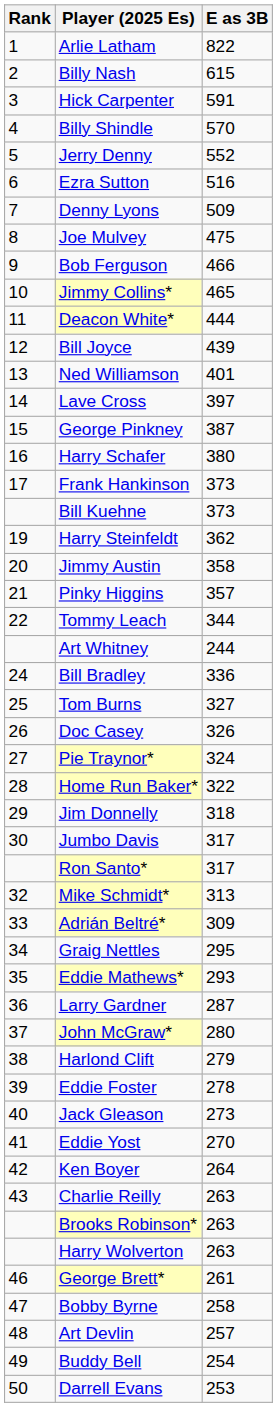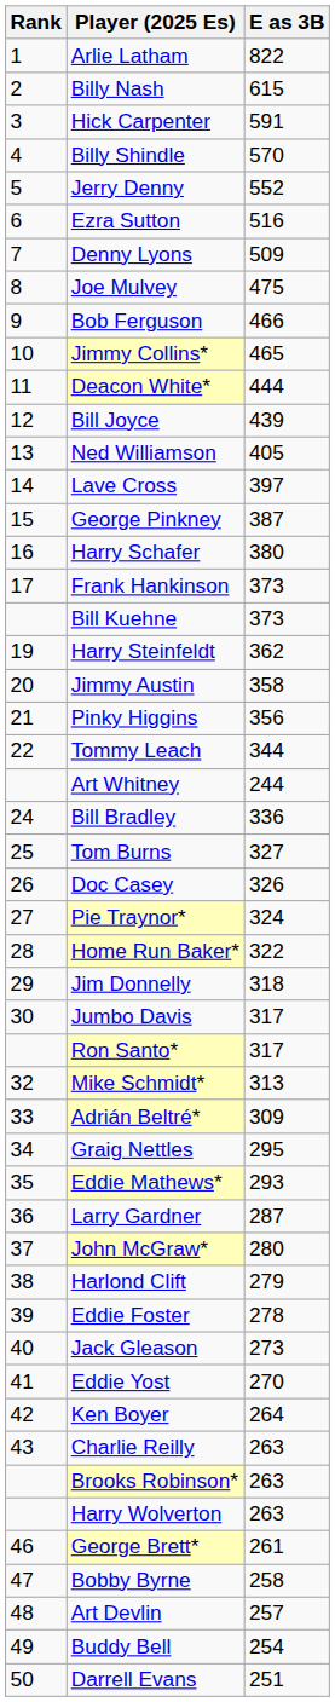 <table class="wikitable" style="float:left;">
 <tr>
 <th>Rank</th>
 <th>Player (2025 Es)</th>
 <th>E as 3B</th>
 </tr>
 <tr>
 <td>1</td>
 <td><a href='#'>Arlie Latham</a></td>
 <td>822</td>
 </tr>
 <tr>
 <td>2</td>
 <td><a href='#'>Billy Nash</a></td>
 <td>615</td>
 </tr>
 <tr>
 <td>3</td>
 <td><a href='#'>Hick Carpenter</a></td>
 <td>591</td>
 </tr>
 <tr>
 <td>4</td>
 <td><a href='#'>Billy Shindle</a></td>
 <td>570</td>
 </tr>
 <tr>
 <td>5</td>
 <td><a href='#'>Jerry Denny</a></td>
 <td>552</td>
 </tr>
 <tr>
 <td>6</td>
 <td><a href='#'>Ezra Sutton</a></td>
 <td>516</td>
 </tr>
 <tr>
 <td>7</td>
 <td><a href='#'>Denny Lyons</a></td>
 <td>509</td>
 </tr>
 <tr>
 <td>8</td>
 <td><a href='#'>Joe Mulvey</a></td>
 <td>475</td>
 </tr>
 <tr>
 <td>9</td>
 <td><a href='#'>Bob Ferguson</a></td>
 <td>466</td>
 </tr>
 <tr>
 <td>10</td>
 <td style="background:#ffffbb;"><a href='#'>Jimmy Collins</a>*</td>
 <td>465</td>
 </tr>
 <tr>
 <td>11</td>
 <td style="background:#ffffbb;"><a href='#'>Deacon White</a>*</td>
 <td>444</td>
 </tr>
 <tr>
 <td>12</td>
 <td><a href='#'>Bill Joyce</a></td>
 <td>439</td>
 </tr>
 <tr>
 <td>13</td>
 <td><a href='#'>Ned Williamson</a></td>
-<td>401</td>
+<td>405</td>
 </tr>
 <tr>
 <td>14</td>
 <td><a href='#'>Lave Cross</a></td>
 <td>397</td>
 </tr>
 <tr>
 <td>15</td>
 <td><a href='#'>George Pinkney</a></td>
 <td>387</td>
 </tr>
 <tr>
 <td>16</td>
 <td><a href='#'>Harry Schafer</a></td>
 <td>380</td>
 </tr>
 <tr>
 <td>17</td>
 <td><a href='#'>Frank Hankinson</a></td>
 <td>373</td>
 </tr>
 <tr>
 <td></td>
 <td><a href='#'>Bill Kuehne</a></td>
 <td>373</td>
 </tr>
 <tr>
 <td>19</td>
 <td><a href='#'>Harry Steinfeldt</a></td>
 <td>362</td>
 </tr>
 <tr>
 <td>20</td>
 <td><a href='#'>Jimmy Austin</a></td>
 <td>358</td>
 </tr>
 <tr>
 <td>21</td>
 <td><a href='#'>Pinky Higgins</a></td>
-<td>357</td>
+<td>356</td>
 </tr>
 <tr>
 <td>22</td>
 <td><a href='#'>Tommy Leach</a></td>
 <td>344</td>
 </tr>
 <tr>
 <td></td>
 <td><a href='#'>Art Whitney</a></td>
 <td>244</td>
 </tr>
 <tr>
 <td>24</td>
 <td><a href='#'>Bill Bradley</a></td>
 <td>336</td>
 </tr>
 <tr>
 <td>25</td>
 <td><a href='#'>Tom Burns</a></td>
 <td>327</td>
 </tr>
 <tr>
 <td>26</td>
 <td><a href='#'>Doc Casey</a></td>
 <td>326</td>
 </tr>
 <tr>
 <td>27</td>
 <td style="background:#ffffbb;"><a href='#'>Pie Traynor</a>*</td>
 <td>324</td>
 </tr>
 <tr>
 <td>28</td>
 <td style="background:#ffffbb;"><a href='#'>Home Run Baker</a>*</td>
 <td>322</td>
 </tr>
 <tr>
 <td>29</td>
 <td><a href='#'>Jim Donnelly</a></td>
 <td>318</td>
 </tr>
 <tr>
 <td>30</td>
 <td><a href='#'>Jumbo Davis</a></td>
 <td>317</td>
 </tr>
 <tr>
 <td></td>
 <td style="background:#ffffbb;"><a href='#'>Ron Santo</a>*</td>
 <td>317</td>
 </tr>
 <tr>
 <td>32</td>
 <td style="background:#ffffbb;"><a href='#'>Mike Schmidt</a>*</td>
 <td>313</td>
 </tr>
 <tr>
 <td>33</td>
 <td style="background:#ffffbb;"><a href='#'>Adrián Beltré</a>*</td>
 <td>309</td>
 </tr>
 <tr>
 <td>34</td>
 <td><a href='#'>Graig Nettles</a></td>
 <td>295</td>
 </tr>
 <tr>
 <td>35</td>
 <td style="background:#ffffbb;"><a href='#'>Eddie Mathews</a>*</td>
 <td>293</td>
 </tr>
 <tr>
 <td>36</td>
 <td><a href='#'>Larry Gardner</a></td>
 <td>287</td>
 </tr>
 <tr>
 <td>37</td>
 <td style="background:#ffffbb;"><a href='#'>John McGraw</a>*</td>
 <td>280</td>
 </tr>
 <tr>
 <td>38</td>
 <td><a href='#'>Harlond Clift</a></td>
 <td>279</td>
 </tr>
 <tr>
 <td>39</td>
 <td><a href='#'>Eddie Foster</a></td>
 <td>278</td>
 </tr>
 <tr>
 <td>40</td>
 <td><a href='#'>Jack Gleason</a></td>
 <td>273</td>
 </tr>
 <tr>
 <td>41</td>
 <td><a href='#'>Eddie Yost</a></td>
 <td>270</td>
 </tr>
 <tr>
 <td>42</td>
 <td><a href='#'>Ken Boyer</a></td>
 <td>264</td>
 </tr>
 <tr>
 <td>43</td>
 <td><a href='#'>Charlie Reilly</a></td>
 <td>263</td>
 </tr>
 <tr>
 <td></td>
 <td style="background:#ffffbb;"><a href='#'>Brooks Robinson</a>*</td>
 <td>263</td>
 </tr>
 <tr>
 <td></td>
 <td><a href='#'>Harry Wolverton</a></td>
 <td>263</td>
 </tr>
 <tr>
 <td>46</td>
 <td style="background:#ffffbb;"><a href='#'>George Brett</a>*</td>
 <td>261</td>
 </tr>
 <tr>
 <td>47</td>
 <td><a href='#'>Bobby Byrne</a></td>
 <td>258</td>
 </tr>
 <tr>
 <td>48</td>
 <td><a href='#'>Art Devlin</a></td>
 <td>257</td>
 </tr>
 <tr>
 <td>49</td>
 <td><a href='#'>Buddy Bell</a></td>
 <td>254</td>
 </tr>
 <tr>
 <td>50</td>
 <td><a href='#'>Darrell Evans</a></td>
-<td>253</td>
+<td>251</td>
 </tr>
 </table>
